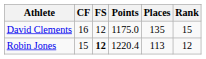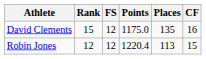 <table class="wikitable" border="1" style="font-size:90%">
 <tr>
 <th>Athlete</th>
-<th>CF</th>
+<th>Rank</th>
 <th>FS</th>
 <th>Points</th>
 <th>Places</th>
-<th>Rank</th>
+<th>CF</th>
 </tr>
 <tr align=center>
 <td align=left><a href='#'>David Clements</a></td>
-<td>16</td>
+<td>15</td>
 <td>12</td>
 <td>1175.0</td>
 <td>135</td>
-<td>15</td>
+<td>16</td>
 </tr>
 <tr align=center>
 <td align=left><a href='#'>Robin Jones</a></td>
-<td>15</td>
-<td><strong>12</strong></td>
+<td>12</td>
+<td>12</td>
 <td>1220.4</td>
 <td>113</td>
-<td>12</td>
+<td>15</td>
 </tr>
 </table>
